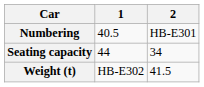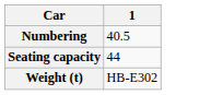 <table class="wikitable">
 <tr>
 <th>Car</th>
 <th>1</th>
-<th>2</th>
 </tr>
 <tr>
 <th>Numbering</th>
 <td>40.5</td>
-<td>HB-E301</td>
 </tr>
 <tr>
 <th>Seating capacity</th>
 <td>44</td>
-<td>34</td>
 </tr>
 <tr>
 <th>Weight (t)</th>
 <td>HB-E302</td>
-<td>41.5</td>
 </tr>
 </table>
